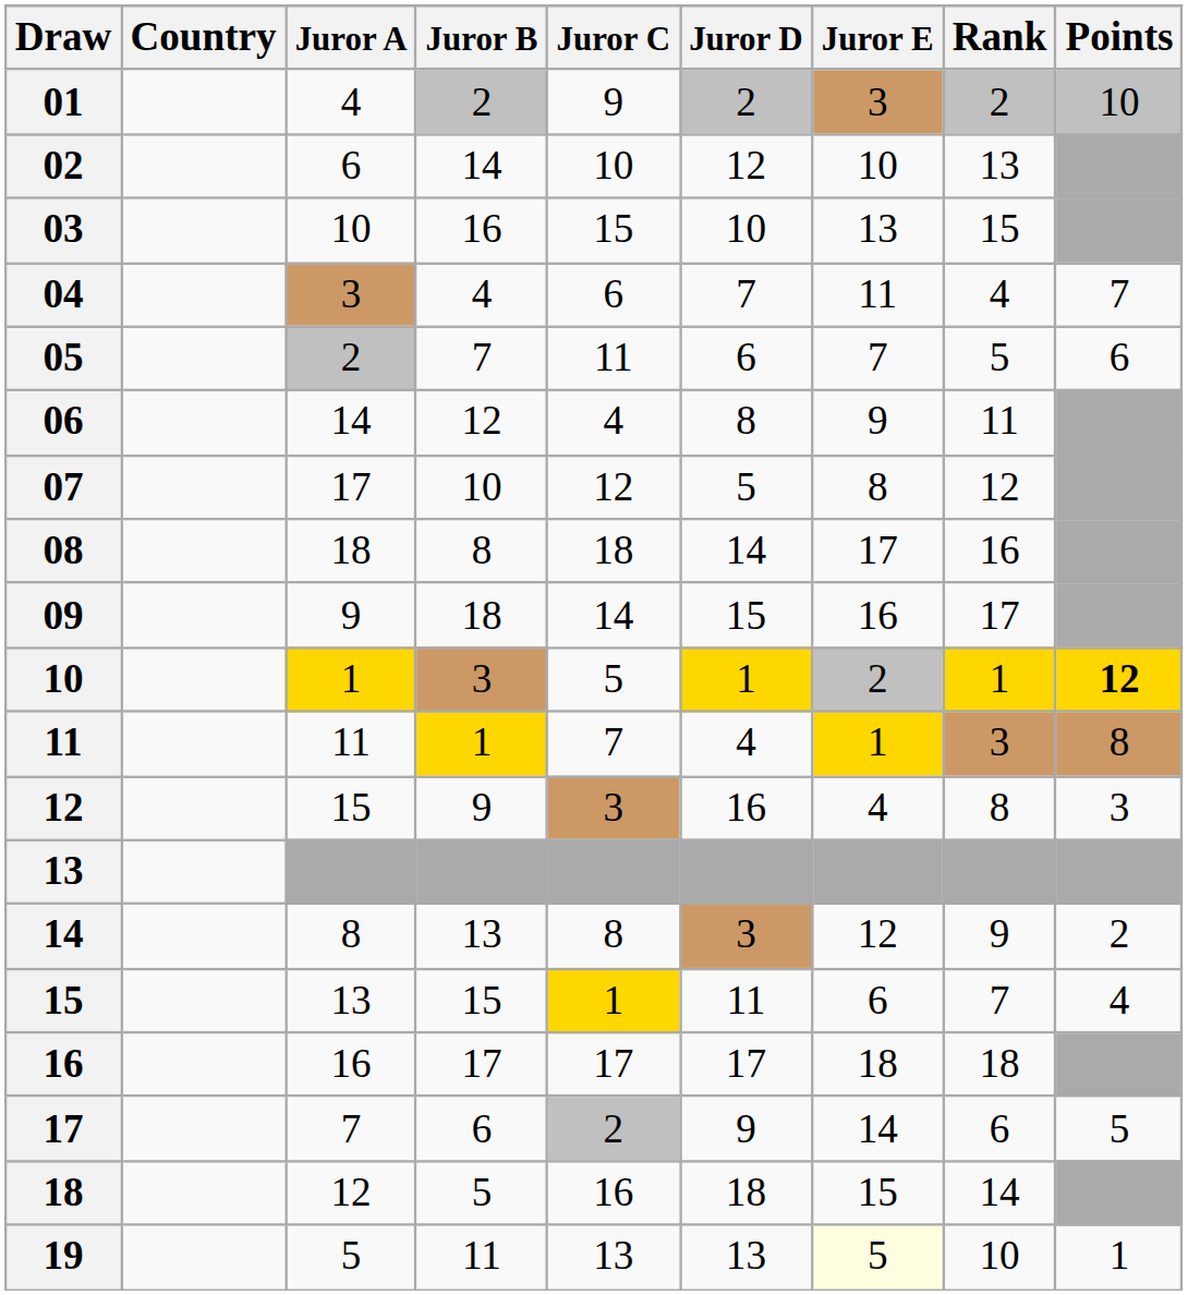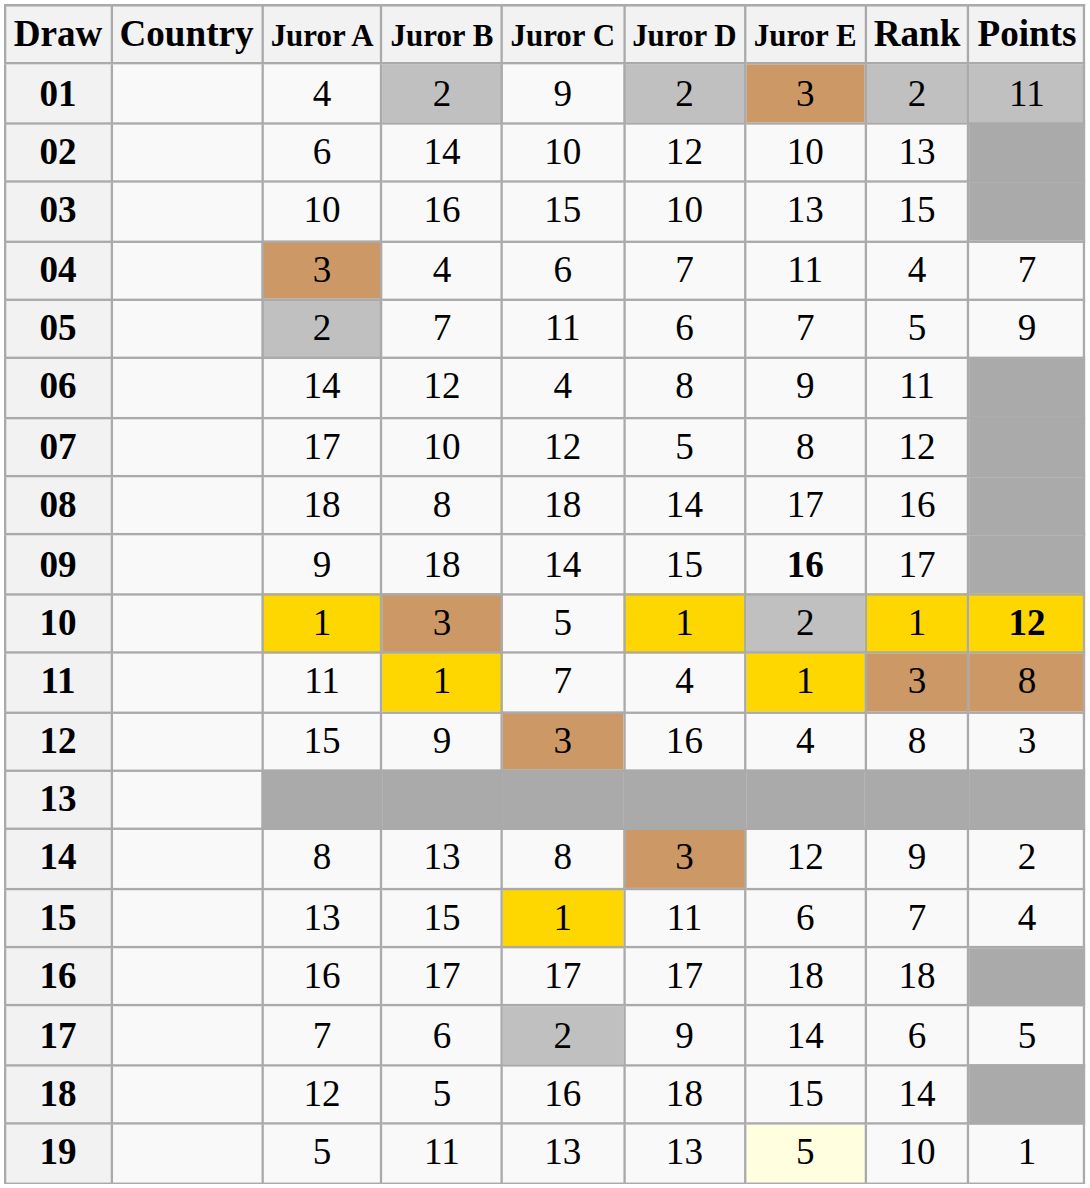 <table class="sortable wikitable collapsible plainrowheaders" style="text-align:center;">
 <tr>
 </tr>
 <tr>
 <th scope="col">Draw</th>
 <th scope="col">Country</th>
 <th scope="col"><small>Juror A</small></th>
 <th scope="col"><small>Juror B</small></th>
 <th scope="col"><small>Juror C</small></th>
 <th scope="col"><small>Juror D</small></th>
 <th scope="col"><small>Juror E</small></th>
 <th scope="col">Rank</th>
 <th scope="col">Points</th>
 </tr>
 <tr>
 <th scope="row" style="text-align:center;">01</th>
 <td style="text-align:left;"></td>
 <td>4</td>
 <td style="background:silver;">2</td>
 <td>9</td>
 <td style="background:silver;">2</td>
 <td style="background:#CC9966;">3</td>
 <td style="background:silver;">2</td>
-<td style="background:silver;">10</td>
+<td style="background:silver;">11</td>
 </tr>
 <tr>
 <th scope="row" style="text-align:center;">02</th>
 <td style="text-align:left;"></td>
 <td>6</td>
 <td>14</td>
 <td>10</td>
 <td>12</td>
 <td>10</td>
 <td>13</td>
 <td style="background:#AAAAAA;"></td>
 </tr>
 <tr>
 <th scope="row" style="text-align:center;">03</th>
 <td style="text-align:left;"></td>
 <td>10</td>
 <td>16</td>
 <td>15</td>
 <td>10</td>
 <td>13</td>
 <td>15</td>
 <td style="background:#AAAAAA;"></td>
 </tr>
 <tr>
 <th scope="row" style="text-align:center;">04</th>
 <td style="text-align:left;"></td>
 <td style="background:#CC9966;">3</td>
 <td>4</td>
 <td>6</td>
 <td>7</td>
 <td>11</td>
 <td>4</td>
 <td>7</td>
 </tr>
 <tr>
 <th scope="row" style="text-align:center;">05</th>
 <td style="text-align:left;"></td>
 <td style="background:silver;">2</td>
 <td>7</td>
 <td>11</td>
 <td>6</td>
 <td>7</td>
 <td>5</td>
-<td>6</td>
+<td>9</td>
 </tr>
 <tr>
 <th scope="row" style="text-align:center;">06</th>
 <td style="text-align:left;"></td>
 <td>14</td>
 <td>12</td>
 <td>4</td>
 <td>8</td>
 <td>9</td>
 <td>11</td>
 <td style="background:#AAAAAA;"></td>
 </tr>
 <tr>
 <th scope="row" style="text-align:center;">07</th>
 <td style="text-align:left;"></td>
 <td>17</td>
 <td>10</td>
 <td>12</td>
 <td>5</td>
 <td>8</td>
 <td>12</td>
 <td style="background:#AAAAAA;"></td>
 </tr>
 <tr>
 <th scope="row" style="text-align:center;">08</th>
 <td style="text-align:left;"></td>
 <td>18</td>
 <td>8</td>
 <td>18</td>
 <td>14</td>
 <td>17</td>
 <td>16</td>
 <td style="background:#AAAAAA;"></td>
 </tr>
 <tr>
 <th scope="row" style="text-align:center;">09</th>
 <td style="text-align:left;"></td>
 <td>9</td>
 <td>18</td>
 <td>14</td>
 <td>15</td>
-<td>16</td>
+<td><strong>16</strong></td>
 <td>17</td>
 <td style="background:#AAAAAA;"></td>
 </tr>
 <tr>
 <th scope="row" style="text-align:center;">10</th>
 <td style="text-align:left;"></td>
 <td style="background:gold;">1</td>
 <td style="background:#CC9966;">3</td>
 <td>5</td>
 <td style="background:gold;">1</td>
 <td style="background:silver;">2</td>
 <td style="background:gold;">1</td>
 <td style="background:gold;"><strong>12</strong></td>
 </tr>
 <tr>
 <th scope="row" style="text-align:center;">11</th>
 <td style="text-align:left;"></td>
 <td>11</td>
 <td style="background:gold;">1</td>
 <td>7</td>
 <td>4</td>
 <td style="background:gold;">1</td>
 <td style="background:#CC9966;">3</td>
 <td style="background:#CC9966;">8</td>
 </tr>
 <tr>
 <th scope="row" style="text-align:center;">12</th>
 <td style="text-align:left;"></td>
 <td>15</td>
 <td>9</td>
 <td style="background:#CC9966;">3</td>
 <td>16</td>
 <td>4</td>
 <td>8</td>
 <td>3</td>
 </tr>
 <tr class="sortbottom">
 <th scope="row" style="text-align:center;">13</th>
 <td style="text-align:left;"></td>
 <td style="background:#AAAAAA;"></td>
 <td style="background:#AAAAAA;"></td>
 <td style="background:#AAAAAA;"></td>
 <td style="background:#AAAAAA;"></td>
 <td style="background:#AAAAAA;"></td>
 <td style="background:#AAAAAA;"></td>
 <td style="background:#AAAAAA;"></td>
 </tr>
 <tr>
 <th scope="row" style="text-align:center;">14</th>
 <td style="text-align:left;"></td>
 <td>8</td>
 <td>13</td>
 <td>8</td>
 <td style="background:#CC9966;">3</td>
 <td>12</td>
 <td>9</td>
 <td>2</td>
 </tr>
 <tr>
 <th scope="row" style="text-align:center;">15</th>
 <td style="text-align:left;"></td>
 <td>13</td>
 <td>15</td>
 <td style="background:gold;">1</td>
 <td>11</td>
 <td>6</td>
 <td>7</td>
 <td>4</td>
 </tr>
 <tr>
 <th scope="row" style="text-align:center;">16</th>
 <td style="text-align:left;"></td>
 <td>16</td>
 <td>17</td>
 <td>17</td>
 <td>17</td>
 <td>18</td>
 <td>18</td>
 <td style="background:#AAAAAA;"></td>
 </tr>
 <tr>
 <th scope="row" style="text-align:center;">17</th>
 <td style="text-align:left;"></td>
 <td>7</td>
 <td>6</td>
 <td style="background:silver;">2</td>
 <td>9</td>
 <td>14</td>
 <td>6</td>
 <td>5</td>
 </tr>
 <tr>
 <th scope="row" style="text-align:center;">18</th>
 <td style="text-align:left;"></td>
 <td>12</td>
 <td>5</td>
 <td>16</td>
 <td>18</td>
 <td>15</td>
 <td>14</td>
 <td style="background:#AAAAAA;"></td>
 </tr>
 <tr>
 <th scope="row" style="text-align:center;">19</th>
 <td style="text-align:left;"></td>
 <td>5</td>
 <td>11</td>
 <td>13</td>
 <td>13</td>
 <td style="background: lightyellow;">5</td>
 <td>10</td>
 <td>1</td>
 </tr>
 </table>
